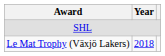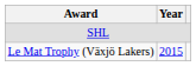 <table class="wikitable">
 <tr>
 <th>Award</th>
 <th>Year</th>
 <th></th>
 </tr>
 <tr ALIGN="center" bgcolor="#e0e0e0">
 <td colspan="3"><a href='#'>SHL</a></td>
 </tr>
 <tr>
 <td><a href='#'>Le Mat Trophy</a> (Växjö Lakers)</td>
-<td><a href='#'>2018</a></td>
+<td><a href='#'>2015</a></td>
 <td></td>
 </tr>
 </table>
